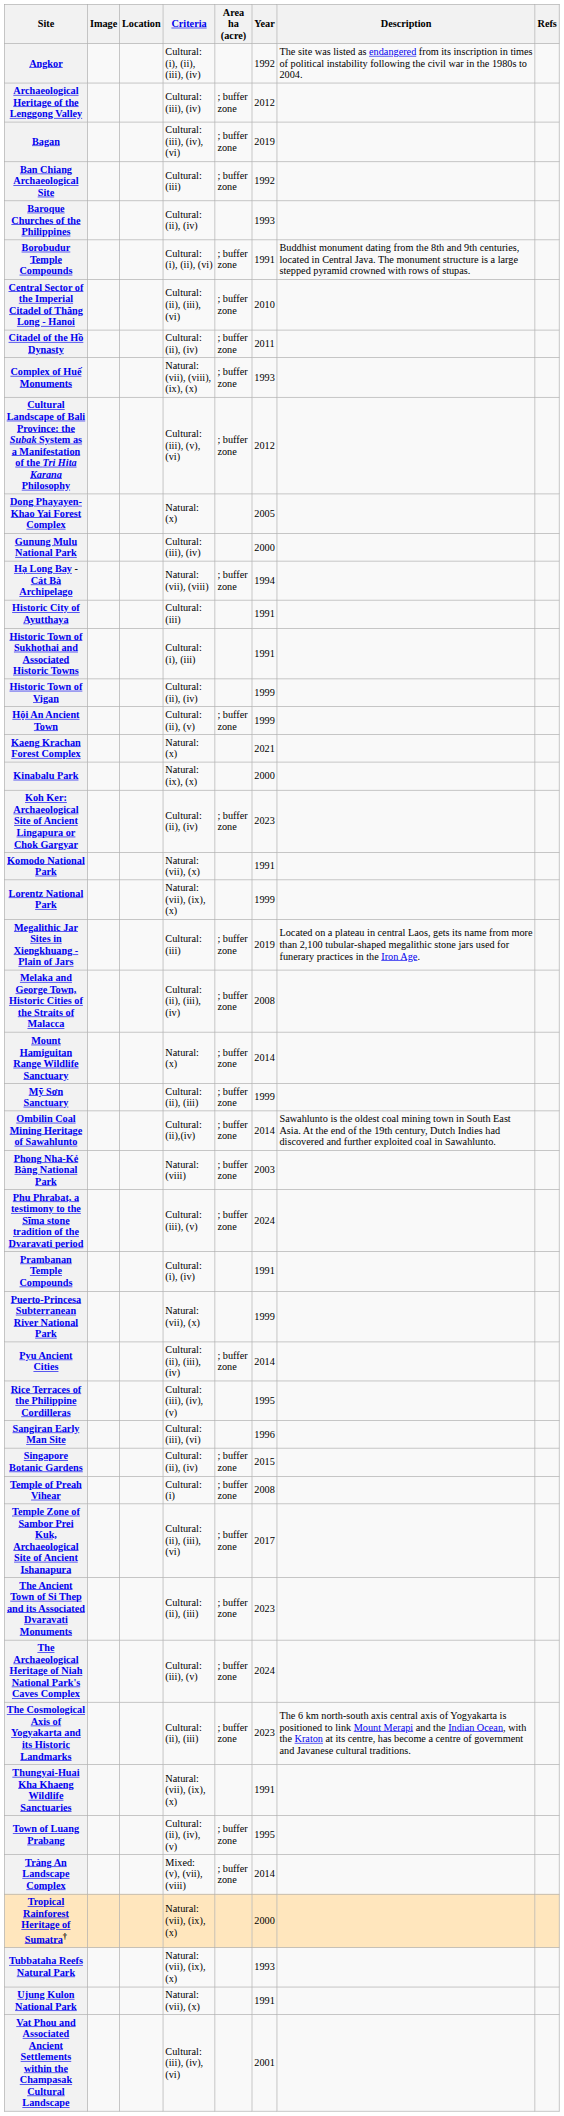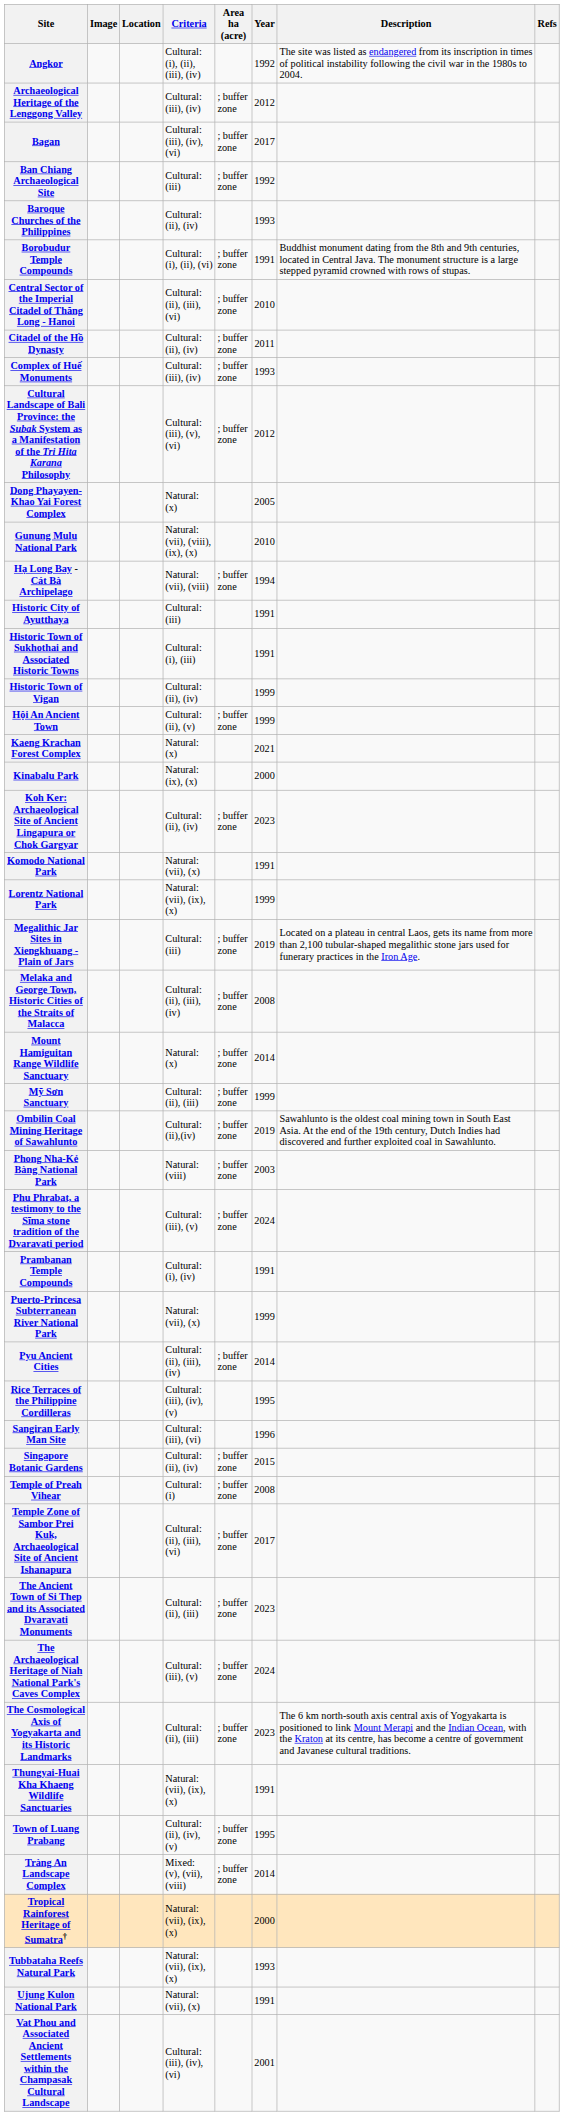 <table class="wikitable sortable plainrowheaders">
 <tr>
 <th style="width:15%;" scope="col">Site</th>
 <th class="unsortable" scope="col">Image</th>
 <th scope="col">Location</th>
 <th scope="col"><a href='#'>Criteria</a></th>
 <th scope="col">Area<br>ha (acre)</th>
 <th scope="col">Year</th>
 <th scope="col" class="unsortable">Description</th>
 <th scope="col" class="unsortable">Refs</th>
 </tr>
 <tr>
 <th scope="row"><a href='#'>Angkor</a></th>
 <td></td>
 <td></td>
 <td>Cultural:<br>(i), (ii), (iii), (iv)</td>
 <td></td>
 <td align="center">1992</td>
 <td>The site was listed as <a href='#'>endangered</a> from its inscription in times of political instability following the civil war in the 1980s to 2004.</td>
 <td><br></td>
 </tr>
 <tr>
 <th scope="row"><a href='#'>Archaeological Heritage of the Lenggong Valley</a></th>
 <td></td>
 <td></td>
 <td>Cultural:<br>(iii), (iv)</td>
 <td>; buffer zone </td>
 <td align="center">2012</td>
 <td></td>
 <td></td>
 </tr>
 <tr>
 <th scope="row"><a href='#'>Bagan</a></th>
 <td></td>
 <td></td>
 <td>Cultural:<br>(iii), (iv), (vi)</td>
 <td>; buffer zone </td>
-<td align="center">2019</td>
+<td align="center">2017</td>
 <td></td>
 <td></td>
 </tr>
 <tr>
 <th scope="row"><a href='#'>Ban Chiang Archaeological Site</a></th>
 <td></td>
 <td></td>
 <td>Cultural:<br>(iii)</td>
 <td>; buffer zone </td>
 <td align="center">1992</td>
 <td></td>
 <td></td>
 </tr>
 <tr>
 <th scope="row"><a href='#'>Baroque Churches of the Philippines</a></th>
 <td></td>
 <td></td>
 <td>Cultural:<br>(ii), (iv)</td>
 <td></td>
 <td align="center">1993</td>
 <td></td>
 <td></td>
 </tr>
 <tr>
 <th scope="row"><a href='#'>Borobudur Temple Compounds</a></th>
 <td></td>
 <td></td>
 <td>Cultural:<br>(i), (ii), (vi)</td>
 <td>; buffer zone </td>
 <td align="center">1991</td>
 <td>Buddhist monument dating from the 8th and 9th centuries, located in Central Java. The monument structure is a large stepped pyramid crowned with rows of stupas.</td>
 <td></td>
 </tr>
 <tr>
 <th scope="row"><a href='#'>Central Sector of the Imperial Citadel of Thăng Long - Hanoi</a></th>
 <td></td>
 <td></td>
 <td>Cultural:<br>(ii), (iii), (vi)</td>
 <td>; buffer zone </td>
 <td align="center">2010</td>
 <td></td>
 <td></td>
 </tr>
 <tr>
 <th scope="row"><a href='#'>Citadel of the Hồ Dynasty</a></th>
 <td></td>
 <td></td>
 <td>Cultural:<br>(ii), (iv)</td>
 <td>; buffer zone </td>
 <td align="center">2011</td>
 <td></td>
 <td></td>
 </tr>
 <tr>
 <th scope="row"><a href='#'>Complex of Huế Monuments</a></th>
 <td></td>
 <td></td>
-<td>Natural:<br>(vii), (viii), (ix), (x)</td>
+<td>Cultural:<br>(iii), (iv)</td>
 <td>; buffer zone </td>
 <td align="center">1993</td>
 <td></td>
 <td></td>
 </tr>
 <tr>
 <th scope="row"><a href='#'>Cultural Landscape of Bali Province: the <em>Subak</em> System as a Manifestation of the <em>Tri Hita Karana</em> Philosophy</a></th>
 <td></td>
 <td></td>
 <td>Cultural:<br>(iii), (v), (vi)</td>
 <td>; buffer zone </td>
 <td align="center">2012</td>
 <td></td>
 <td></td>
 </tr>
 <tr>
 <th scope="row"><a href='#'>Dong Phayayen-Khao Yai Forest Complex</a></th>
 <td></td>
 <td></td>
 <td>Natural:<br>(x)</td>
 <td></td>
 <td align="center">2005</td>
 <td></td>
 <td></td>
 </tr>
 <tr>
 <th scope="row"><a href='#'>Gunung Mulu National Park</a></th>
 <td></td>
 <td></td>
-<td>Cultural:<br>(iii), (iv)</td>
+<td>Natural:<br>(vii), (viii), (ix), (x)</td>
 <td></td>
-<td align="center">2000</td>
+<td align="center">2010</td>
 <td></td>
 <td></td>
 </tr>
 <tr>
 <th scope="row"><a href='#'>Hạ Long Bay</a> - <a href='#'>Cát Bà Archipelago</a></th>
 <td></td>
 <td></td>
 <td>Natural:<br>(vii), (viii)</td>
 <td>; buffer zone </td>
 <td align="center">1994</td>
 <td></td>
 <td></td>
 </tr>
 <tr>
 <th scope="row"><a href='#'>Historic City of Ayutthaya</a></th>
 <td></td>
 <td></td>
 <td>Cultural:<br>(iii)</td>
 <td></td>
 <td align="center">1991</td>
 <td></td>
 <td></td>
 </tr>
 <tr>
 <th scope="row"><a href='#'>Historic Town of Sukhothai and Associated Historic Towns</a></th>
 <td></td>
 <td></td>
 <td>Cultural:<br>(i), (iii)</td>
 <td></td>
 <td align="center">1991</td>
 <td></td>
 <td></td>
 </tr>
 <tr>
 <th scope="row"><a href='#'>Historic Town of Vigan</a></th>
 <td></td>
 <td></td>
 <td>Cultural:<br>(ii), (iv)</td>
 <td></td>
 <td align="center">1999</td>
 <td></td>
 <td></td>
 </tr>
 <tr>
 <th scope="row"><a href='#'>Hội An Ancient Town</a></th>
 <td></td>
 <td></td>
 <td>Cultural:<br>(ii), (v)</td>
 <td>; buffer zone </td>
 <td align="center">1999</td>
 <td></td>
 <td></td>
 </tr>
 <tr>
 <th scope="row"><a href='#'>Kaeng Krachan Forest Complex</a></th>
 <td></td>
 <td></td>
 <td>Natural:<br>(x)</td>
 <td></td>
 <td align="center">2021</td>
 <td></td>
 <td></td>
 </tr>
 <tr>
 <th scope="row"><a href='#'>Kinabalu Park</a></th>
 <td></td>
 <td></td>
 <td>Natural:<br>(ix), (x)</td>
 <td></td>
 <td align="center">2000</td>
 <td></td>
 <td></td>
 </tr>
 <tr>
 <th scope="row"><a href='#'>Koh Ker: Archaeological Site of Ancient Lingapura or Chok Gargyar</a></th>
 <td></td>
 <td></td>
 <td>Cultural:<br>(ii), (iv)</td>
 <td>; buffer zone </td>
 <td align="center">2023</td>
 <td></td>
 <td></td>
 </tr>
 <tr>
 <th scope="row"><a href='#'>Komodo National Park</a></th>
 <td></td>
 <td></td>
 <td>Natural:<br>(vii), (x)</td>
 <td></td>
 <td align="center">1991</td>
 <td></td>
 <td></td>
 </tr>
 <tr>
 <th scope="row"><a href='#'>Lorentz National Park</a></th>
 <td></td>
 <td></td>
 <td>Natural:<br>(vii), (ix), (x)</td>
 <td></td>
 <td align="center">1999</td>
 <td></td>
 <td></td>
 </tr>
 <tr>
 <th scope="row"><a href='#'>Megalithic Jar Sites in Xiengkhuang - Plain of Jars</a></th>
 <td></td>
 <td></td>
 <td>Cultural: (iii)</td>
 <td>; buffer zone </td>
 <td align="center">2019</td>
 <td>Located on a plateau in central Laos, gets its name from more than 2,100 tubular-shaped megalithic stone jars used for funerary practices in the <a href='#'>Iron Age</a>.</td>
 <td></td>
 </tr>
 <tr>
 <th scope="row"><a href='#'>Melaka and George Town, Historic Cities of the Straits of Malacca</a></th>
 <td></td>
 <td></td>
 <td>Cultural:<br>(ii), (iii), (iv)</td>
 <td>; buffer zone </td>
 <td align="center">2008</td>
 <td></td>
 <td></td>
 </tr>
 <tr>
 <th scope="row"><a href='#'>Mount Hamiguitan Range Wildlife Sanctuary</a></th>
 <td></td>
 <td></td>
 <td>Natural:<br>(x)</td>
 <td>; buffer zone </td>
 <td align="center">2014</td>
 <td></td>
 <td></td>
 </tr>
 <tr>
 <th scope="row"><a href='#'>Mỹ Sơn Sanctuary</a></th>
 <td></td>
 <td></td>
 <td>Cultural:<br>(ii), (iii)</td>
 <td>; buffer zone </td>
 <td align="center">1999</td>
 <td></td>
 <td></td>
 </tr>
 <tr>
 <th scope="row"><a href='#'>Ombilin Coal Mining Heritage of Sawahlunto</a></th>
 <td></td>
 <td></td>
 <td>Cultural:<br> (ii),(iv)</td>
 <td>; buffer zone </td>
-<td align="center">2014</td>
+<td align="center">2019</td>
 <td>Sawahlunto is the oldest coal mining town in South East Asia. At the end of the 19th century, Dutch Indies had discovered and further exploited coal in Sawahlunto.</td>
 <td></td>
 </tr>
 <tr>
 <th scope="row"><a href='#'>Phong Nha-Kẻ Bàng National Park</a></th>
 <td></td>
 <td></td>
 <td>Natural:<br>(viii)</td>
 <td>; buffer zone </td>
 <td align="center">2003</td>
 <td></td>
 <td></td>
 </tr>
 <tr>
 <th scope="row"><a href='#'>Phu Phrabat, a testimony to the Sīma stone tradition of the Dvaravati period</a></th>
 <td></td>
 <td></td>
 <td>Cultural:<br>(iii), (v)</td>
 <td>; buffer zone </td>
 <td align="center">2024</td>
 <td></td>
 <td></td>
 </tr>
 <tr>
 <th scope="row"><a href='#'>Prambanan Temple Compounds</a></th>
 <td></td>
 <td></td>
 <td>Cultural:<br>(i), (iv)</td>
 <td></td>
 <td align="center">1991</td>
 <td></td>
 <td></td>
 </tr>
 <tr>
 <th scope="row"><a href='#'>Puerto-Princesa Subterranean River National Park</a></th>
 <td></td>
 <td></td>
 <td>Natural:<br>(vii), (x)</td>
 <td></td>
 <td align="center">1999</td>
 <td></td>
 <td></td>
 </tr>
 <tr>
 <th scope="row"><a href='#'>Pyu Ancient Cities</a></th>
 <td></td>
 <td></td>
 <td>Cultural:<br>(ii), (iii), (iv)</td>
 <td>; buffer zone </td>
 <td align="center">2014</td>
 <td></td>
 <td></td>
 </tr>
 <tr>
 <th scope="row"><a href='#'>Rice Terraces of the Philippine Cordilleras</a></th>
 <td></td>
 <td></td>
 <td>Cultural:<br>(iii), (iv), (v)</td>
 <td></td>
 <td align="center">1995</td>
 <td></td>
 <td></td>
 </tr>
 <tr>
 <th scope="row"><a href='#'>Sangiran Early Man Site</a></th>
 <td></td>
 <td></td>
 <td>Cultural:<br>(iii), (vi)</td>
 <td></td>
 <td align="center">1996</td>
 <td></td>
 <td></td>
 </tr>
 <tr>
 <th scope="row"><a href='#'>Singapore Botanic Gardens</a></th>
 <td></td>
 <td></td>
 <td>Cultural:<br>(ii), (iv)</td>
 <td>; buffer zone </td>
 <td align="center">2015</td>
 <td></td>
 <td></td>
 </tr>
 <tr>
 <th scope="row"><a href='#'>Temple of Preah Vihear</a></th>
 <td></td>
 <td></td>
 <td>Cultural:<br>(i)</td>
 <td>; buffer zone </td>
 <td align="center">2008</td>
 <td></td>
 <td></td>
 </tr>
 <tr>
 <th scope="row"><a href='#'>Temple Zone of Sambor Prei Kuk, Archaeological Site of Ancient Ishanapura</a></th>
 <td></td>
 <td></td>
 <td>Cultural:<br>(ii), (iii), (vi)</td>
 <td>; buffer zone </td>
 <td align="center">2017</td>
 <td></td>
 <td></td>
 </tr>
 <tr>
 <th scope="row"><a href='#'>The Ancient Town of Si Thep and its Associated Dvaravati Monuments</a></th>
 <td></td>
 <td></td>
 <td>Cultural:<br>(ii), (iii)</td>
 <td>; buffer zone </td>
 <td align="center">2023</td>
 <td></td>
 <td></td>
 </tr>
 <tr>
 <th scope="row"><a href='#'>The Archaeological Heritage of Niah National Park's Caves Complex</a></th>
 <td></td>
 <td></td>
 <td>Cultural:<br>(iii), (v)<small></small></td>
 <td>; buffer zone </td>
 <td align="center">2024</td>
 <td></td>
 <td></td>
 </tr>
 <tr>
 <th scope="row"><a href='#'>The Cosmological Axis of Yogyakarta and its Historic Landmarks</a></th>
 <td></td>
 <td></td>
 <td>Cultural:<br>(ii), (iii)</td>
 <td>; buffer zone </td>
 <td align="center">2023</td>
 <td>The 6 km north-south axis central axis of Yogyakarta is positioned to link <a href='#'>Mount Merapi</a> and the <a href='#'>Indian Ocean</a>, with the <a href='#'>Kraton</a> at its centre, has become a centre of government and Javanese cultural traditions.</td>
 <td></td>
 </tr>
 <tr>
 <th scope="row"><a href='#'>Thungyai-Huai Kha Khaeng Wildlife Sanctuaries</a></th>
 <td></td>
 <td></td>
 <td>Natural:<br>(vii), (ix), (x)</td>
 <td></td>
 <td align="center">1991</td>
 <td></td>
 <td></td>
 </tr>
 <tr>
 <th scope="row"><a href='#'>Town of Luang Prabang</a></th>
 <td></td>
 <td></td>
 <td>Cultural:<br>(ii), (iv), (v)</td>
 <td>; buffer zone </td>
 <td align="center">1995</td>
 <td></td>
 <td></td>
 </tr>
 <tr>
 <th scope="row"><a href='#'>Tràng An Landscape Complex</a></th>
 <td></td>
 <td></td>
 <td>Mixed:<br>(v), (vii), (viii)</td>
 <td>; buffer zone </td>
 <td align="center">2014</td>
 <td></td>
 <td></td>
 </tr>
 <tr style="background-color: #FFE6BD">
 <th scope="row" style="background-color: #FFE6BD"><a href='#'>Tropical Rainforest Heritage of Sumatra</a><sup>†</sup></th>
 <td></td>
 <td></td>
 <td>Natural:<br>(vii), (ix), (x)</td>
 <td></td>
 <td align="center">2000</td>
 <td></td>
 <td></td>
 </tr>
 <tr>
 <th scope="row"><a href='#'>Tubbataha Reefs Natural Park</a></th>
 <td></td>
 <td></td>
 <td>Natural:<br>(vii), (ix), (x)</td>
 <td></td>
 <td align="center">1993</td>
 <td></td>
 <td></td>
 </tr>
 <tr>
 <th scope="row"><a href='#'>Ujung Kulon National Park</a></th>
 <td></td>
 <td></td>
 <td>Natural:<br>(vii), (x)</td>
 <td></td>
 <td align="center">1991</td>
 <td></td>
 <td></td>
 </tr>
 <tr>
 <th scope="row"><a href='#'>Vat Phou and Associated Ancient Settlements within the Champasak Cultural Landscape</a></th>
 <td></td>
 <td></td>
 <td>Cultural:<br>(iii), (iv), (vi)</td>
 <td></td>
 <td align="center">2001</td>
 <td></td>
 <td></td>
 </tr>
 </table>
